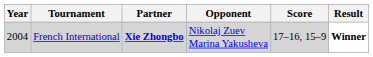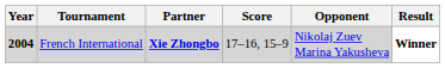 <table class="sortable wikitable" style="font-size: 90%;">
 <tr>
 <th>Year</th>
 <th>Tournament</th>
 <th>Partner</th>
+<th>Score</th>
 <th>Opponent</th>
-<th>Score</th>
 <th>Result</th>
 </tr>
 <tr style="background:#D5D5D5">
-<td align="center">2004</td>
+<td align="center"><strong>2004</strong></td>
 <td align="left"><a href='#'>French International</a></td>
 <td align="left"><strong> <a href='#'>Xie Zhongbo</a></strong></td>
+<td align="left">17–16, 15–9</td>
 <td align="left"> <a href='#'>Nikolaj Zuev</a> <br>  <a href='#'>Marina Yakusheva</a></td>
-<td align="left">17–16, 15–9</td>
 <td style="text-align:left; background:white"> <strong>Winner</strong></td>
 </tr>
 </table>
